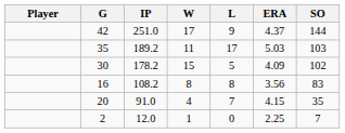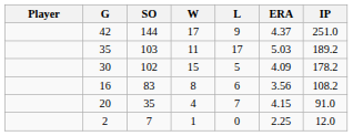 <table class="wikitable sortable">
 <tr>
 <th bgcolor="#DDDDFF" width="16%">Player</th>
 <th bgcolor="#DDDDFF" width="9%">G</th>
-<th bgcolor="#DDDDFF" width="9%">IP</th>
+<th bgcolor="#DDDDFF" width="9%">SO</th>
 <th bgcolor="#DDDDFF" width="9%">W</th>
 <th bgcolor="#DDDDFF" width="9%">L</th>
 <th bgcolor="#DDDDFF" width="9%">ERA</th>
-<th bgcolor="#DDDDFF" width="9%">SO</th>
+<th bgcolor="#DDDDFF" width="9%">IP</th>
 </tr>
 <tr align="center">
 <td></td>
 <td>42</td>
-<td>251.0</td>
+<td>144</td>
 <td>17</td>
 <td>9</td>
 <td>4.37</td>
-<td>144</td>
+<td>251.0</td>
 </tr>
 <tr align="center">
 <td></td>
 <td>35</td>
-<td>189.2</td>
+<td>103</td>
 <td>11</td>
 <td>17</td>
 <td>5.03</td>
-<td>103</td>
+<td>189.2</td>
 </tr>
 <tr align="center">
 <td></td>
 <td>30</td>
-<td>178.2</td>
+<td>102</td>
 <td>15</td>
 <td>5</td>
 <td>4.09</td>
-<td>102</td>
+<td>178.2</td>
 </tr>
 <tr align="center">
 <td></td>
 <td>16</td>
+<td>83</td>
+<td>8</td>
+<td>6</td>
+<td>3.56</td>
 <td>108.2</td>
-<td>8</td>
-<td>8</td>
-<td>3.56</td>
-<td>83</td>
 </tr>
 <tr align="center">
 <td></td>
 <td>20</td>
-<td>91.0</td>
+<td>35</td>
 <td>4</td>
 <td>7</td>
 <td>4.15</td>
-<td>35</td>
+<td>91.0</td>
 </tr>
 <tr align="center">
 <td></td>
 <td>2</td>
-<td>12.0</td>
+<td>7</td>
 <td>1</td>
 <td>0</td>
 <td>2.25</td>
-<td>7</td>
+<td>12.0</td>
 </tr>
 </table>
